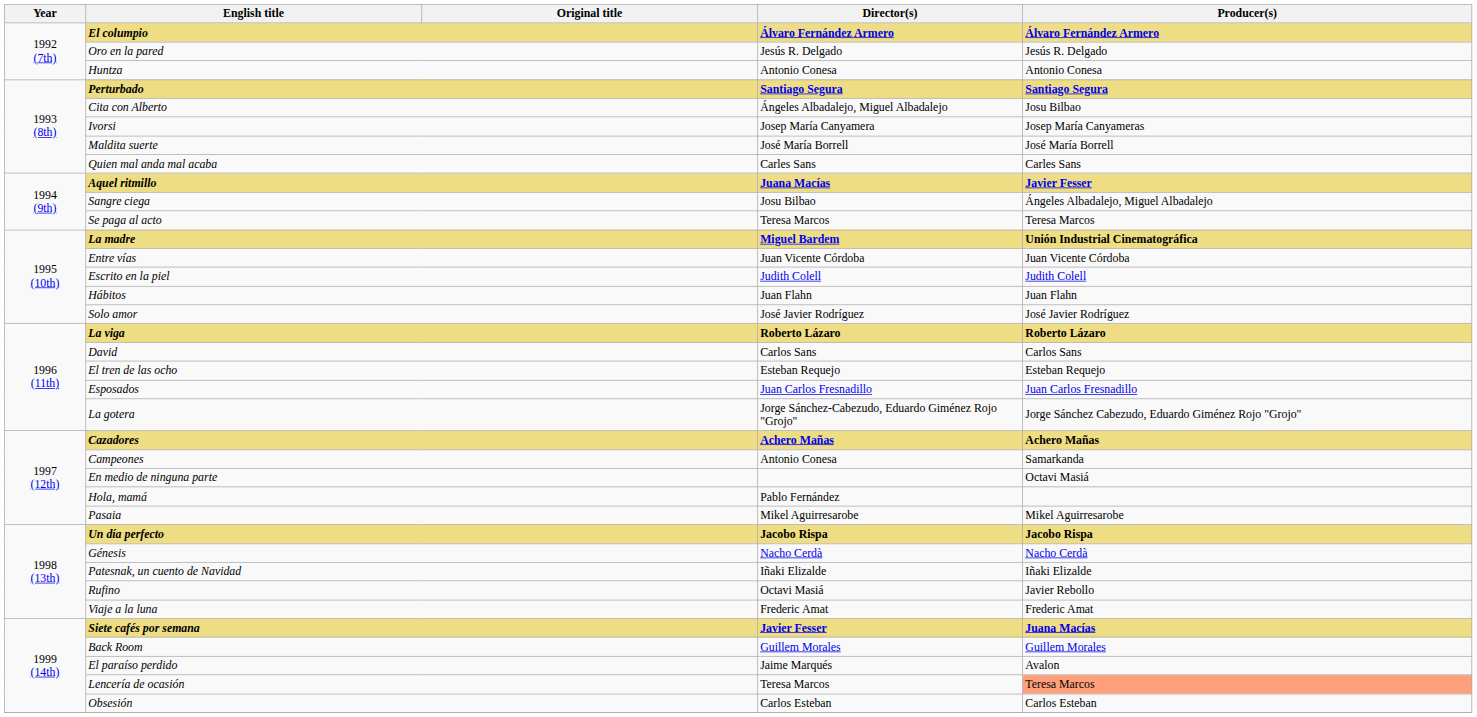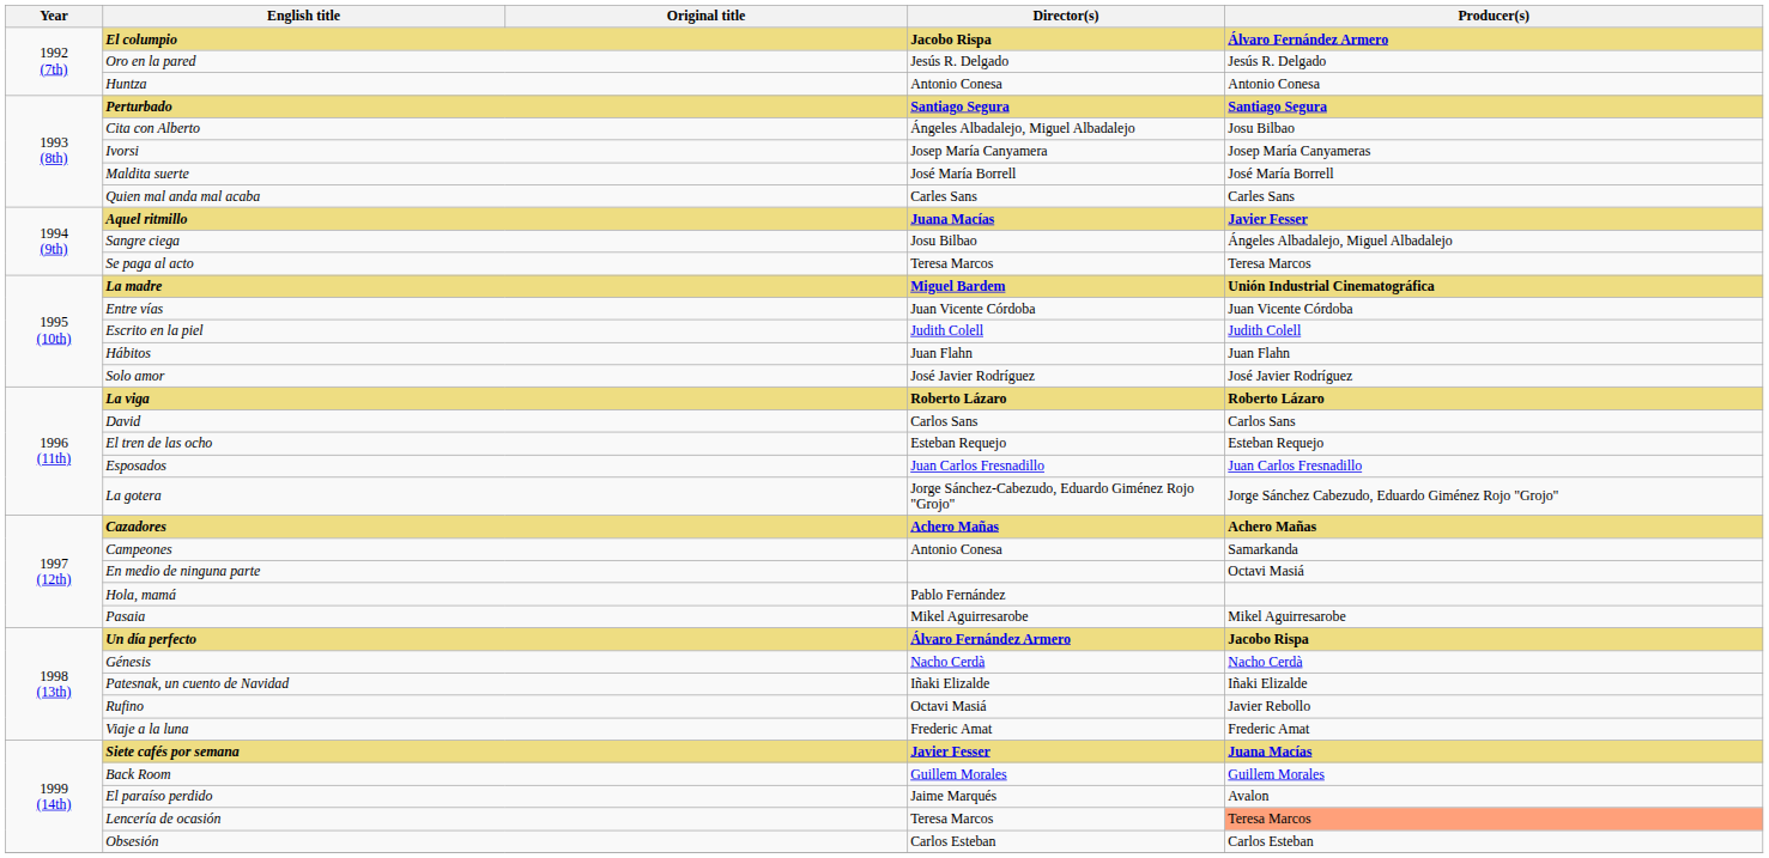 <table class="wikitable sortable" width="100%" cellpadding="5">
 <tr>
 <th width="50">Year</th>
 <th width="230">English title</th>
 <th width="230">Original title</th>
 <th width="180">Director(s)</th>
 <th width="310">Producer(s)</th>
 </tr>
 <tr>
 <td rowspan="3" style="text-align:center;">1992<br><a href='#'>(7th)</a></td>
 <td colspan="2" style="background:#eedd82;"><strong><em>El columpio</em></strong></td>
-<td style="background:#eedd82;"><strong><a href='#'>Álvaro Fernández Armero</a></strong></td>
+<td style="background:#eedd82;"><strong>Jacobo Rispa</strong></td>
 <td style="background:#eedd82;"><strong><a href='#'>Álvaro Fernández Armero</a></strong></td>
 </tr>
 <tr>
 <td colspan="2"><em>Oro en la pared</em></td>
 <td>Jesús R. Delgado</td>
 <td>Jesús R. Delgado</td>
 </tr>
 <tr>
 <td colspan="2"><em>Huntza</em></td>
 <td>Antonio Conesa</td>
 <td>Antonio Conesa</td>
 </tr>
 <tr>
 <td rowspan="5" style="text-align:center;">1993<br><a href='#'>(8th)</a></td>
 <td colspan="2" style="background:#eedd82;"><strong><em>Perturbado</em></strong></td>
 <td style="background:#eedd82;"><strong><a href='#'>Santiago Segura</a></strong></td>
 <td style="background:#eedd82;"><strong><a href='#'>Santiago Segura</a></strong></td>
 </tr>
 <tr>
 <td colspan="2"><em>Cita con Alberto</em></td>
 <td>Ángeles Albadalejo, Miguel Albadalejo</td>
 <td>Josu Bilbao</td>
 </tr>
 <tr>
 <td colspan="2"><em>Ivorsi</em></td>
 <td>Josep María Canyamera</td>
 <td>Josep María Canyameras</td>
 </tr>
 <tr>
 <td colspan="2"><em>Maldita suerte</em></td>
 <td>José María Borrell</td>
 <td>José María Borrell</td>
 </tr>
 <tr>
 <td colspan="2"><em>Quien mal anda mal acaba</em></td>
 <td>Carles Sans</td>
 <td>Carles Sans</td>
 </tr>
 <tr>
 <td rowspan="3" style="text-align:center;">1994<br><a href='#'>(9th)</a></td>
 <td colspan="2" style="background:#eedd82;"><strong><em>Aquel ritmillo</em></strong></td>
 <td style="background:#eedd82;"><strong><a href='#'>Juana Macías</a></strong></td>
 <td style="background:#eedd82;"><strong><a href='#'>Javier Fesser</a></strong></td>
 </tr>
 <tr>
 <td colspan="2"><em>Sangre ciega</em></td>
 <td>Josu Bilbao</td>
 <td>Ángeles Albadalejo, Miguel Albadalejo</td>
 </tr>
 <tr>
 <td colspan="2"><em>Se paga al acto</em></td>
 <td>Teresa Marcos</td>
 <td>Teresa Marcos</td>
 </tr>
 <tr>
 <td rowspan="5" style="text-align:center;">1995<br><a href='#'>(10th)</a></td>
 <td colspan="2" style="background:#eedd82;"><strong><em>La madre</em></strong></td>
 <td style="background:#eedd82;"><strong><a href='#'>Miguel Bardem</a></strong></td>
 <td style="background:#eedd82;"><strong>Unión Industrial Cinematográfica</strong></td>
 </tr>
 <tr>
 <td colspan="2"><em>Entre vías</em></td>
 <td>Juan Vicente Córdoba</td>
 <td>Juan Vicente Córdoba</td>
 </tr>
 <tr>
 <td colspan="2"><em>Escrito en la piel</em></td>
 <td><a href='#'>Judith Colell</a></td>
 <td><a href='#'>Judith Colell</a></td>
 </tr>
 <tr>
 <td colspan="2"><em>Hábitos</em></td>
 <td>Juan Flahn</td>
 <td>Juan Flahn</td>
 </tr>
 <tr>
 <td colspan="2"><em>Solo amor</em></td>
 <td>José Javier Rodríguez</td>
 <td>José Javier Rodríguez</td>
 </tr>
 <tr>
 <td rowspan="5" style="text-align:center;">1996<br><a href='#'>(11th)</a></td>
 <td colspan="2" style="background:#eedd82;"><strong><em>La viga</em></strong></td>
 <td style="background:#eedd82;"><strong>Roberto Lázaro</strong></td>
 <td style="background:#eedd82;"><strong>Roberto Lázaro</strong></td>
 </tr>
 <tr>
 <td colspan="2"><em>David</em></td>
 <td>Carlos Sans</td>
 <td>Carlos Sans</td>
 </tr>
 <tr>
 <td colspan="2"><em>El tren de las ocho</em></td>
 <td>Esteban Requejo</td>
 <td>Esteban Requejo</td>
 </tr>
 <tr>
 <td colspan="2"><em>Esposados</em></td>
 <td><a href='#'>Juan Carlos Fresnadillo</a></td>
 <td><a href='#'>Juan Carlos Fresnadillo</a></td>
 </tr>
 <tr>
 <td colspan="2"><em>La gotera</em></td>
 <td>Jorge Sánchez-Cabezudo, Eduardo Giménez Rojo "Grojo"</td>
 <td>Jorge Sánchez Cabezudo, Eduardo Giménez Rojo "Grojo"</td>
 </tr>
 <tr>
 <td rowspan="5" style="text-align:center;">1997<br><a href='#'>(12th)</a></td>
 <td colspan="2" style="background:#eedd82;"><strong><em>Cazadores</em></strong></td>
 <td style="background:#eedd82;"><strong><a href='#'>Achero Mañas</a></strong></td>
 <td style="background:#eedd82;"><strong>Achero Mañas</strong></td>
 </tr>
 <tr>
 <td colspan="2"><em>Campeones</em></td>
 <td>Antonio Conesa</td>
 <td>Samarkanda</td>
 </tr>
 <tr>
 <td colspan="2"><em>En medio de ninguna parte</em></td>
 <td></td>
 <td>Octavi Masiá</td>
 </tr>
 <tr>
 <td colspan="2"><em>Hola, mamá</em></td>
 <td Pablo Fernández>Pablo Fernández</td>
 </tr>
 <tr>
 <td colspan="2"><em>Pasaia</em></td>
 <td>Mikel Aguirresarobe</td>
 <td>Mikel Aguirresarobe</td>
 </tr>
 <tr>
 <td rowspan="5" style="text-align:center;">1998<br><a href='#'>(13th)</a></td>
 <td colspan="2" style="background:#eedd82;"><strong><em>Un día perfecto</em></strong></td>
-<td style="background:#eedd82;"><strong>Jacobo Rispa</strong></td>
+<td style="background:#eedd82;"><strong><a href='#'>Álvaro Fernández Armero</a></strong></td>
 <td style="background:#eedd82;"><strong>Jacobo Rispa</strong></td>
 </tr>
 <tr>
 <td colspan="2"><em>Génesis</em></td>
 <td><a href='#'>Nacho Cerdà</a></td>
 <td><a href='#'>Nacho Cerdà</a></td>
 </tr>
 <tr>
 <td colspan="2"><em>Patesnak, un cuento de Navidad</em></td>
 <td>Iñaki Elizalde</td>
 <td>Iñaki Elizalde</td>
 </tr>
 <tr>
 <td colspan="2"><em>Rufino</em></td>
 <td>Octavi Masiá</td>
 <td>Javier Rebollo</td>
 </tr>
 <tr>
 <td colspan="2"><em>Viaje a la luna</em></td>
 <td>Frederic Amat</td>
 <td>Frederic Amat</td>
 </tr>
 <tr>
 <td rowspan="5" style="text-align:center;">1999<br><a href='#'>(14th)</a></td>
 <td colspan="2" style="background:#eedd82;"><strong><em>Siete cafés por semana</em></strong></td>
 <td style="background:#eedd82;"><strong><a href='#'>Javier Fesser</a></strong></td>
 <td style="background:#eedd82;"><strong><a href='#'>Juana Macías</a></strong></td>
 </tr>
 <tr>
 <td colspan="2"><em>Back Room</em></td>
 <td><a href='#'>Guillem Morales</a></td>
 <td><a href='#'>Guillem Morales</a></td>
 </tr>
 <tr>
 <td colspan="2"><em>El paraíso perdido</em></td>
 <td>Jaime Marqués</td>
 <td>Avalon</td>
 </tr>
 <tr>
 <td colspan="2"><em>Lencería de ocasión</em></td>
 <td>Teresa Marcos</td>
 <td style="background: lightsalmon;">Teresa Marcos</td>
 </tr>
 <tr>
 <td colspan="2"><em>Obsesión</em></td>
 <td>Carlos Esteban</td>
 <td>Carlos Esteban</td>
 </tr>
 <tr>
 </tr>
 </table>
